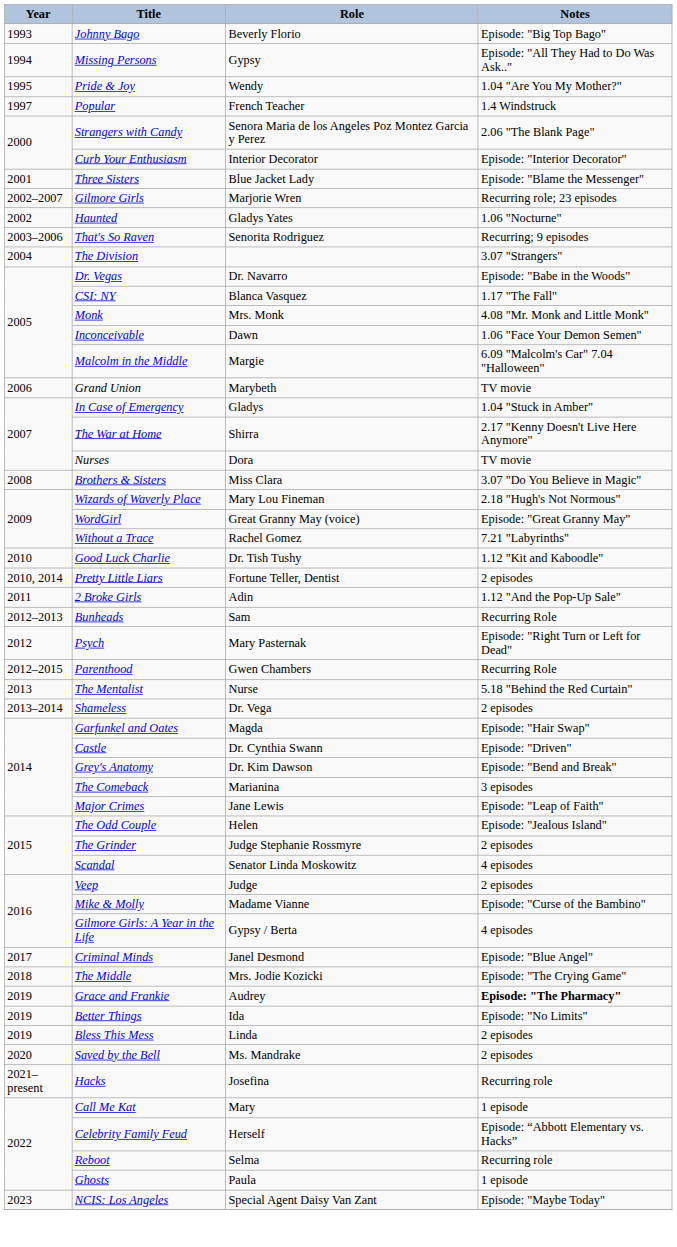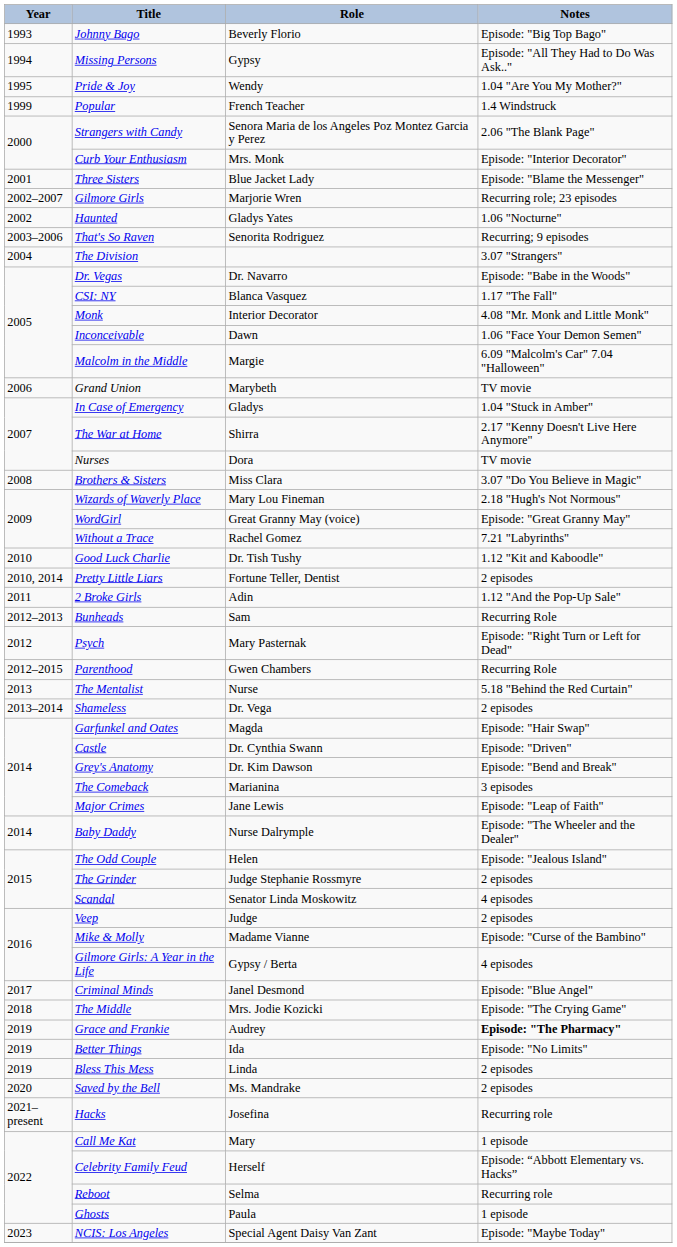 <table class="wikitable">
 <tr style="text-align:center;">
 <th style="background:#B0C4DE;">Year</th>
 <th style="background:#B0C4DE;">Title</th>
 <th style="background:#B0C4DE;">Role</th>
 <th style="background:#B0C4DE;">Notes</th>
 </tr>
 <tr>
 <td>1993</td>
 <td><em><a href='#'>Johnny Bago</a></em></td>
 <td>Beverly Florio</td>
 <td>Episode: "Big Top Bago"</td>
 </tr>
 <tr>
 <td>1994</td>
 <td><em><a href='#'>Missing Persons</a></em></td>
 <td>Gypsy</td>
 <td>Episode: "All They Had to Do Was Ask.."</td>
 </tr>
 <tr>
 <td>1995</td>
 <td><em><a href='#'>Pride & Joy</a></em></td>
 <td>Wendy</td>
 <td>1.04 "Are You My Mother?"</td>
 </tr>
 <tr>
-<td>1997</td>
+<td>1999</td>
 <td><em><a href='#'>Popular</a></em></td>
 <td>French Teacher</td>
 <td>1.4 Windstruck</td>
 </tr>
 <tr>
 <td rowspan="2">2000</td>
 <td><em><a href='#'>Strangers with Candy</a></em></td>
 <td>Senora Maria de los Angeles Poz Montez Garcia y Perez</td>
 <td>2.06 "The Blank Page"</td>
 </tr>
 <tr>
 <td><em><a href='#'>Curb Your Enthusiasm</a></em></td>
-<td>Interior Decorator</td>
+<td>Mrs. Monk</td>
 <td>Episode: "Interior Decorator"</td>
 </tr>
 <tr>
 <td>2001</td>
 <td><em><a href='#'>Three Sisters</a></em></td>
 <td>Blue Jacket Lady</td>
 <td>Episode: "Blame the Messenger"</td>
 </tr>
 <tr>
 <td>2002–2007</td>
 <td><em><a href='#'>Gilmore Girls</a></em></td>
 <td>Marjorie Wren</td>
 <td>Recurring role; 23 episodes</td>
 </tr>
 <tr>
 <td>2002</td>
 <td><em><a href='#'>Haunted</a></em></td>
 <td>Gladys Yates</td>
 <td>1.06 "Nocturne"</td>
 </tr>
 <tr>
 <td>2003–2006</td>
 <td><em><a href='#'>That's So Raven</a></em></td>
 <td>Senorita Rodriguez</td>
 <td>Recurring; 9 episodes</td>
 </tr>
 <tr>
 <td>2004</td>
 <td><em><a href='#'>The Division</a></em></td>
 <td></td>
 <td>3.07 "Strangers"</td>
 </tr>
 <tr>
 <td rowspan="5">2005</td>
 <td><em><a href='#'>Dr. Vegas</a></em></td>
 <td>Dr. Navarro</td>
 <td>Episode: "Babe in the Woods"</td>
 </tr>
 <tr>
 <td><em><a href='#'>CSI: NY</a></em></td>
 <td>Blanca Vasquez</td>
 <td>1.17 "The Fall"</td>
 </tr>
 <tr>
 <td><em><a href='#'>Monk</a></em></td>
-<td>Mrs. Monk</td>
+<td>Interior Decorator</td>
 <td>4.08 "Mr. Monk and Little Monk"</td>
 </tr>
 <tr>
 <td><em><a href='#'>Inconceivable</a></em></td>
 <td>Dawn</td>
 <td>1.06 "Face Your Demon Semen"</td>
 </tr>
 <tr>
 <td><em><a href='#'>Malcolm in the Middle</a></em></td>
 <td>Margie</td>
 <td>6.09 "Malcolm's Car" 7.04 "Halloween"</td>
 </tr>
 <tr>
 <td>2006</td>
 <td><em>Grand Union</em></td>
 <td>Marybeth</td>
 <td>TV movie</td>
 </tr>
 <tr>
 <td rowspan="3">2007</td>
 <td><em><a href='#'>In Case of Emergency</a></em></td>
 <td>Gladys</td>
 <td>1.04 "Stuck in Amber"</td>
 </tr>
 <tr>
 <td><em><a href='#'>The War at Home</a></em></td>
 <td>Shirra</td>
 <td>2.17 "Kenny Doesn't Live Here Anymore"</td>
 </tr>
 <tr>
 <td><em>Nurses</em></td>
 <td>Dora</td>
 <td>TV movie</td>
 </tr>
 <tr>
 <td>2008</td>
 <td><em><a href='#'>Brothers & Sisters</a></em></td>
 <td>Miss Clara</td>
 <td>3.07 "Do You Believe in Magic"</td>
 </tr>
 <tr>
 <td rowspan="3">2009</td>
 <td><em><a href='#'>Wizards of Waverly Place</a></em></td>
 <td>Mary Lou Fineman</td>
 <td>2.18 "Hugh's Not Normous"</td>
 </tr>
 <tr>
 <td><em><a href='#'>WordGirl</a></em></td>
 <td>Great Granny May (voice)</td>
 <td>Episode: "Great Granny May"</td>
 </tr>
 <tr>
 <td><em><a href='#'>Without a Trace</a></em></td>
 <td>Rachel Gomez</td>
 <td>7.21 "Labyrinths"</td>
 </tr>
 <tr>
 <td>2010</td>
 <td><em><a href='#'>Good Luck Charlie</a></em></td>
 <td>Dr. Tish Tushy</td>
 <td>1.12 "Kit and Kaboodle"</td>
 </tr>
 <tr>
 <td>2010, 2014</td>
 <td><em><a href='#'>Pretty Little Liars</a></em></td>
 <td>Fortune Teller, Dentist</td>
 <td>2 episodes</td>
 </tr>
 <tr>
 <td>2011</td>
 <td><em><a href='#'>2 Broke Girls</a></em></td>
 <td>Adin</td>
 <td>1.12 "And the Pop-Up Sale"</td>
 </tr>
 <tr>
 <td>2012–2013</td>
 <td><em><a href='#'>Bunheads</a></em></td>
 <td>Sam</td>
 <td>Recurring Role</td>
 </tr>
 <tr>
 <td>2012</td>
 <td><em><a href='#'>Psych</a></em></td>
 <td>Mary Pasternak</td>
 <td>Episode: "Right Turn or Left for Dead"</td>
 </tr>
 <tr>
 <td>2012–2015</td>
 <td><em><a href='#'>Parenthood</a></em></td>
 <td>Gwen Chambers</td>
 <td>Recurring Role</td>
 </tr>
 <tr>
 <td>2013</td>
 <td><em><a href='#'>The Mentalist</a></em></td>
 <td>Nurse</td>
 <td>5.18 "Behind the Red Curtain"</td>
 </tr>
 <tr>
 <td>2013–2014</td>
 <td><em><a href='#'>Shameless</a></em></td>
 <td>Dr. Vega</td>
 <td>2 episodes</td>
 </tr>
 <tr>
 <td rowspan="5">2014</td>
 <td><em><a href='#'>Garfunkel and Oates</a></em></td>
 <td>Magda</td>
 <td>Episode: "Hair Swap"</td>
 </tr>
 <tr>
 <td><em><a href='#'>Castle</a></em></td>
 <td>Dr. Cynthia Swann</td>
 <td>Episode: "Driven"</td>
 </tr>
 <tr>
 <td><em><a href='#'>Grey's Anatomy</a></em></td>
 <td>Dr. Kim Dawson</td>
 <td>Episode: "Bend and Break"</td>
 </tr>
 <tr>
 <td><em><a href='#'>The Comeback</a></em></td>
 <td>Marianina</td>
 <td>3 episodes</td>
 </tr>
 <tr>
 <td><em><a href='#'>Major Crimes</a></em></td>
 <td>Jane Lewis</td>
 <td>Episode: "Leap of Faith"</td>
 </tr>
 <tr>
+<td>2014</td>
+<td><em><a href='#'>Baby Daddy</a></em></td>
+<td>Nurse Dalrymple</td>
+<td>Episode: "The Wheeler and the Dealer"</td>
+</tr>
+<tr>
 <td rowspan="3">2015</td>
 <td><em><a href='#'>The Odd Couple</a></em></td>
 <td>Helen</td>
 <td>Episode: "Jealous Island"</td>
 </tr>
 <tr>
 <td><em><a href='#'>The Grinder</a></em></td>
 <td>Judge Stephanie Rossmyre</td>
 <td>2 episodes</td>
 </tr>
 <tr>
 <td><em><a href='#'>Scandal</a></em></td>
 <td>Senator Linda Moskowitz</td>
 <td>4 episodes</td>
 </tr>
 <tr>
 <td rowspan="3">2016</td>
 <td><em><a href='#'>Veep</a></em></td>
 <td>Judge</td>
 <td>2 episodes</td>
 </tr>
 <tr>
 <td><em><a href='#'>Mike & Molly</a></em></td>
 <td>Madame Vianne</td>
 <td>Episode: "Curse of the Bambino"</td>
 </tr>
 <tr>
 <td><em><a href='#'>Gilmore Girls: A Year in the Life</a></em></td>
 <td>Gypsy / Berta</td>
 <td>4 episodes</td>
 </tr>
 <tr>
 <td>2017</td>
 <td><em><a href='#'>Criminal Minds</a></em></td>
 <td>Janel Desmond</td>
 <td>Episode: "Blue Angel"</td>
 </tr>
 <tr>
 <td>2018</td>
 <td><em><a href='#'>The Middle</a></em></td>
 <td>Mrs. Jodie Kozicki</td>
 <td>Episode: "The Crying Game"</td>
 </tr>
 <tr>
 <td>2019</td>
 <td><em><a href='#'>Grace and Frankie</a></em></td>
 <td>Audrey</td>
 <td><strong>Episode: "The Pharmacy"</strong></td>
 </tr>
 <tr>
 <td>2019</td>
 <td><em><a href='#'>Better Things</a></em></td>
 <td>Ida</td>
 <td>Episode: "No Limits"</td>
 </tr>
 <tr>
 <td>2019</td>
 <td><em><a href='#'>Bless This Mess</a></em></td>
 <td>Linda</td>
 <td>2 episodes</td>
 </tr>
 <tr>
 <td>2020</td>
 <td><em><a href='#'>Saved by the Bell</a></em></td>
 <td>Ms. Mandrake</td>
 <td>2 episodes</td>
 </tr>
 <tr>
 <td>2021–present</td>
 <td><em><a href='#'>Hacks</a></em></td>
 <td>Josefina</td>
 <td>Recurring role</td>
 </tr>
 <tr>
 <td rowspan=4>2022</td>
 <td><em><a href='#'>Call Me Kat</a></em></td>
 <td>Mary</td>
 <td>1 episode</td>
 </tr>
 <tr>
 <td><em><a href='#'>Celebrity Family Feud</a></em></td>
 <td>Herself</td>
 <td>Episode: “Abbott Elementary vs. Hacks”</td>
 </tr>
 <tr>
 <td><em><a href='#'>Reboot</a></em></td>
 <td>Selma</td>
 <td>Recurring role</td>
 </tr>
 <tr>
 <td><em><a href='#'>Ghosts</a></em></td>
 <td>Paula</td>
 <td>1 episode</td>
 </tr>
 <tr>
 <td>2023</td>
 <td><em><a href='#'>NCIS: Los Angeles</a></em></td>
 <td>Special Agent Daisy Van Zant</td>
 <td>Episode: "Maybe Today"</td>
 </tr>
 <tr>
 </tr>
 </table>
